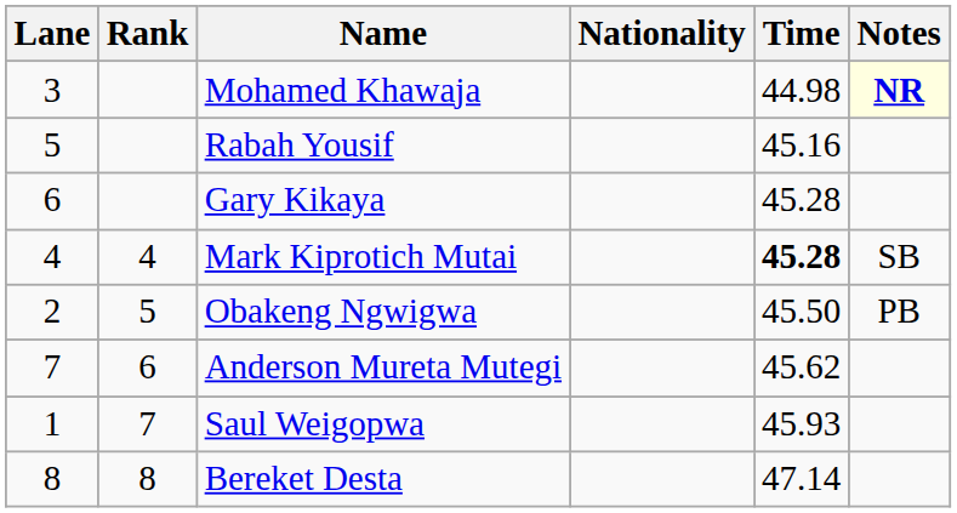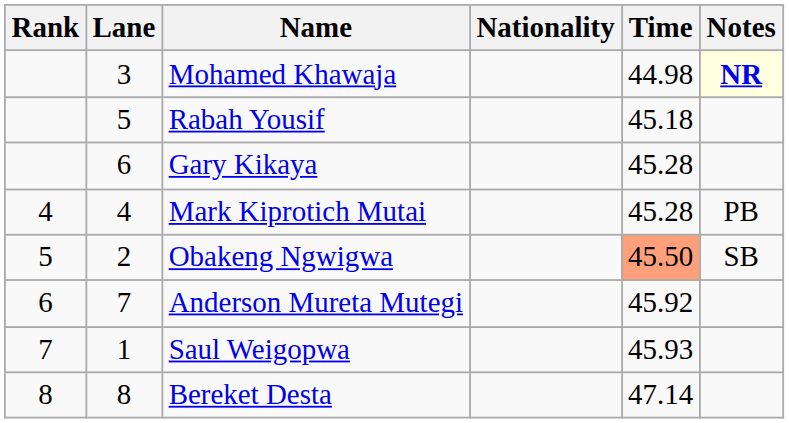 <table class="wikitable sortable" style="text-align:center">
 <tr>
+<th>Rank</th>
 <th>Lane</th>
-<th>Rank</th>
 <th>Name</th>
 <th>Nationality</th>
 <th>Time</th>
 <th>Notes</th>
 </tr>
 <tr>
+<td></td>
 <td>3</td>
-<td></td>
 <td align=left><a href='#'>Mohamed Khawaja</a></td>
 <td align=left></td>
 <td>44.98</td>
 <td style="background: lightyellow;"><strong><a href='#'>NR</a></strong></td>
 </tr>
 <tr>
+<td></td>
 <td>5</td>
-<td></td>
 <td align=left><a href='#'>Rabah Yousif</a></td>
 <td align=left></td>
-<td>45.16</td>
+<td>45.18</td>
 <td></td>
 </tr>
 <tr>
+<td></td>
 <td>6</td>
-<td></td>
 <td align=left><a href='#'>Gary Kikaya</a></td>
 <td align=left></td>
 <td>45.28</td>
 <td></td>
 </tr>
 <tr>
 <td>4</td>
 <td>4</td>
 <td align=left><a href='#'>Mark Kiprotich Mutai</a></td>
 <td align=left></td>
-<td><strong>45.28</strong></td>
+<td>45.28</td>
+<td>PB</td>
+</tr>
+<tr>
+<td>5</td>
+<td>2</td>
+<td align=left><a href='#'>Obakeng Ngwigwa</a></td>
+<td align=left></td>
+<td style="background: lightsalmon;">45.50</td>
 <td>SB</td>
 </tr>
 <tr>
-<td>2</td>
-<td>5</td>
-<td align=left><a href='#'>Obakeng Ngwigwa</a></td>
+<td>6</td>
+<td>7</td>
+<td align=left><a href='#'>Anderson Mureta Mutegi</a></td>
 <td align=left></td>
-<td>45.50</td>
-<td>PB</td>
+<td>45.92</td>
+<td></td>
 </tr>
 <tr>
 <td>7</td>
-<td>6</td>
-<td align=left><a href='#'>Anderson Mureta Mutegi</a></td>
-<td align=left></td>
-<td>45.62</td>
-<td></td>
-</tr>
-<tr>
 <td>1</td>
-<td>7</td>
 <td align=left><a href='#'>Saul Weigopwa</a></td>
 <td align=left></td>
 <td>45.93</td>
 <td></td>
 </tr>
 <tr>
 <td>8</td>
 <td>8</td>
 <td align=left><a href='#'>Bereket Desta</a></td>
 <td align=left></td>
 <td>47.14</td>
 <td></td>
 </tr>
 </table>
